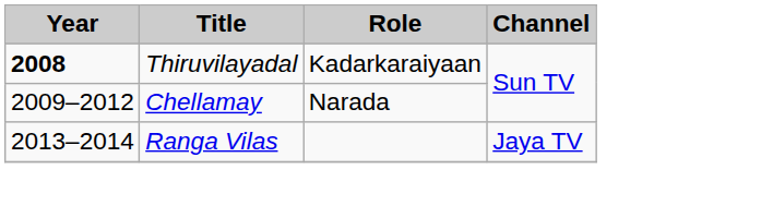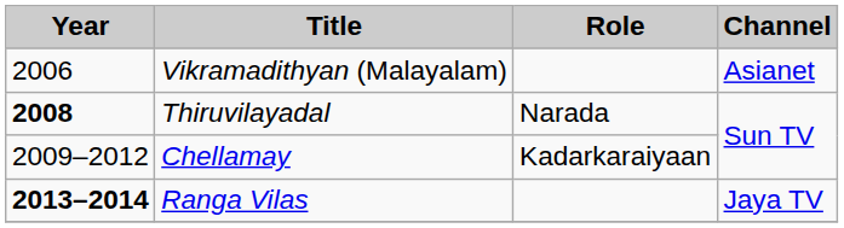 <table class="wikitable">
 <tr>
 <th style="background:#ccc;">Year</th>
 <th style="background:#ccc;">Title</th>
 <th style="background:#ccc;">Role</th>
 <th style="background:#ccc;">Channel</th>
 </tr>
 <tr>
+<td>2006</td>
+<td><em>Vikramadithyan</em> (Malayalam)</td>
+<td></td>
+<td><a href='#'>Asianet</a></td>
+</tr>
+<tr>
 <td><strong>2008</strong></td>
 <td><em>Thiruvilayadal</em></td>
-<td>Kadarkaraiyaan</td>
+<td>Narada</td>
 <td rowspan=2><a href='#'>Sun TV</a></td>
 </tr>
 <tr>
 <td>2009–2012</td>
 <td><em><a href='#'>Chellamay</a></em></td>
-<td>Narada</td>
+<td>Kadarkaraiyaan</td>
 </tr>
 <tr>
-<td>2013–2014</td>
+<td><strong>2013–2014</strong></td>
 <td><em><a href='#'>Ranga Vilas</a></em></td>
 <td></td>
 <td><a href='#'>Jaya TV</a></td>
 </tr>
 <tr>
 </tr>
 </table>
